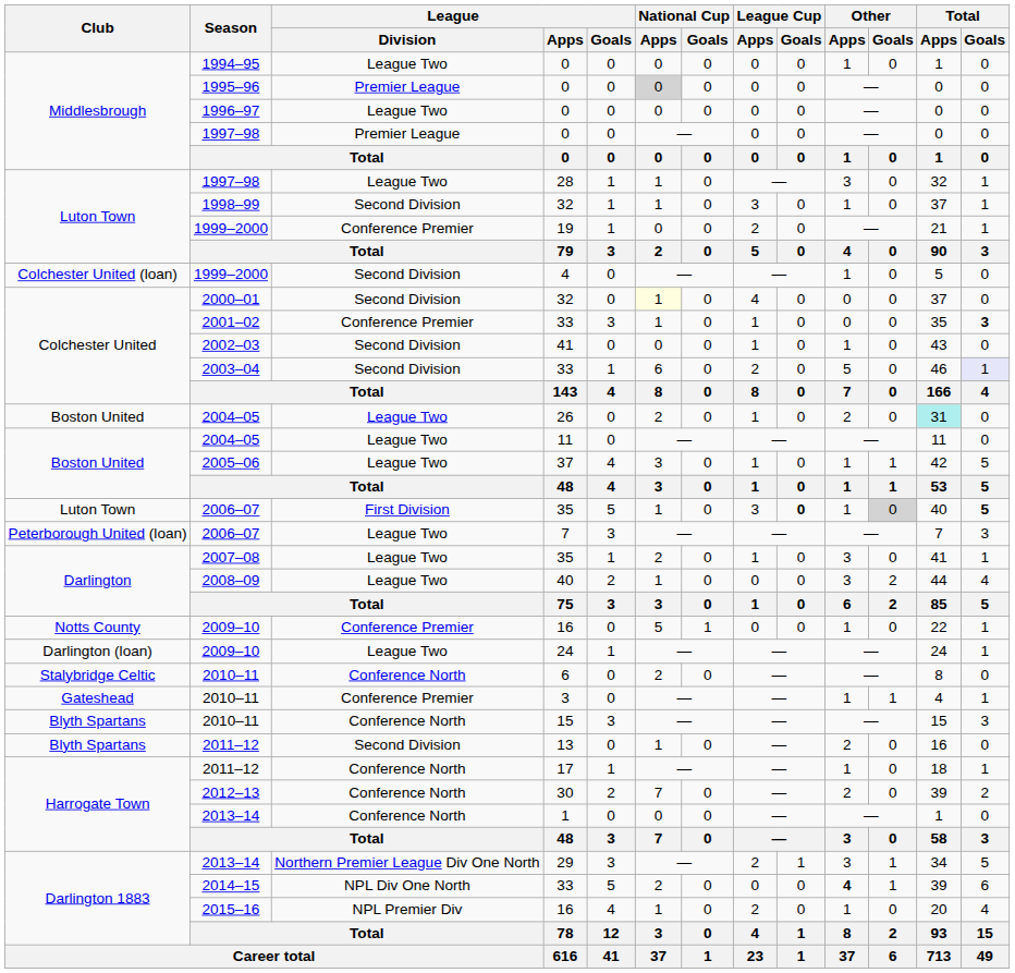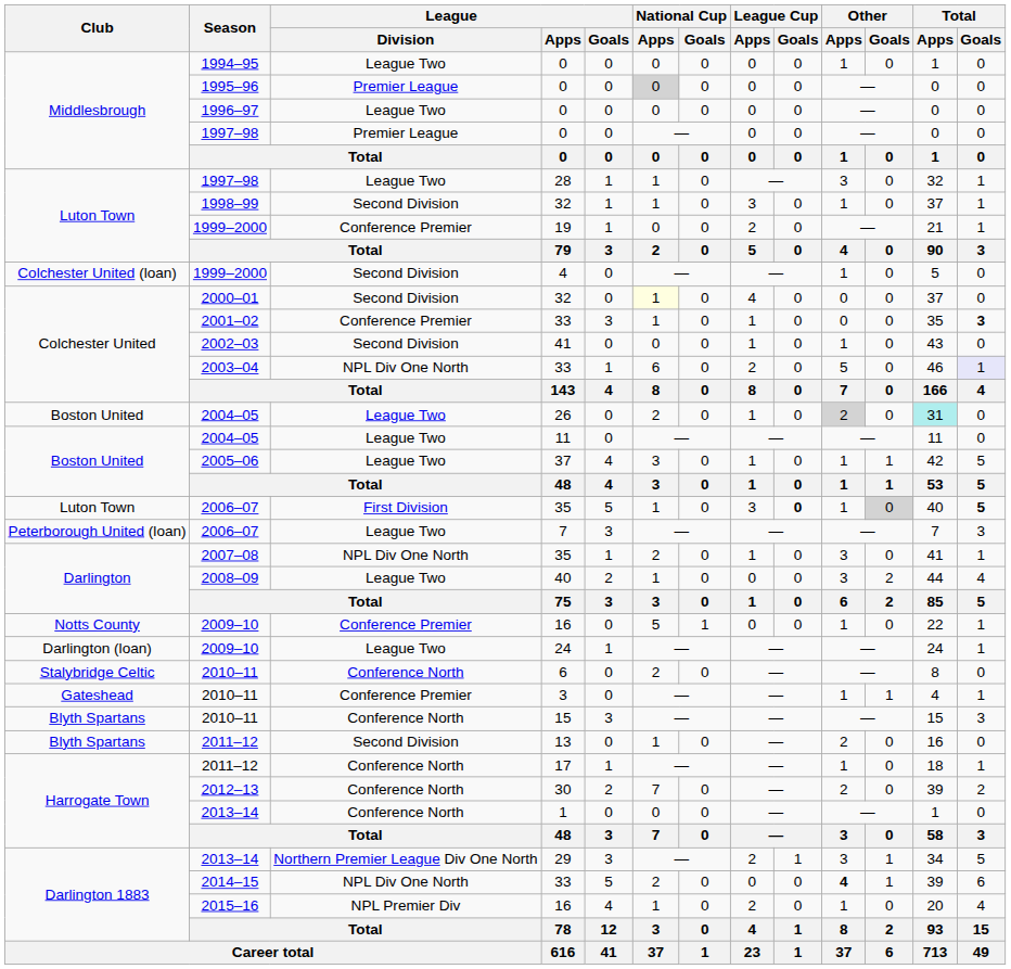 <table class="wikitable" style="text-align:center;">
 <tr>
 <th rowspan=2>Club</th>
 <th rowspan=2>Season</th>
 <th colspan=3>League</th>
 <th colspan=2>National Cup</th>
 <th colspan=2>League Cup</th>
 <th colspan=2>Other</th>
 <th colspan=2>Total</th>
 </tr>
 <tr>
 <th>Division</th>
 <th>Apps</th>
 <th>Goals</th>
 <th>Apps</th>
 <th>Goals</th>
 <th>Apps</th>
 <th>Goals</th>
 <th>Apps</th>
 <th>Goals</th>
 <th>Apps</th>
 <th>Goals</th>
 </tr>
 <tr>
 <td rowspan=5><a href='#'>Middlesbrough</a></td>
 <td><a href='#'>1994–95</a></td>
 <td>League Two</td>
 <td>0</td>
 <td>0</td>
 <td>0</td>
 <td>0</td>
 <td>0</td>
 <td>0</td>
 <td>1</td>
 <td>0</td>
 <td>1</td>
 <td>0</td>
 </tr>
 <tr>
 <td><a href='#'>1995–96</a></td>
 <td><a href='#'>Premier League</a></td>
 <td>0</td>
 <td>0</td>
 <td style="background: lightgrey;">0</td>
 <td>0</td>
 <td>0</td>
 <td>0</td>
 <td colspan=2>—</td>
 <td>0</td>
 <td>0</td>
 </tr>
 <tr>
 <td><a href='#'>1996–97</a></td>
 <td>League Two</td>
 <td>0</td>
 <td>0</td>
 <td>0</td>
 <td>0</td>
 <td>0</td>
 <td>0</td>
 <td colspan=2>—</td>
 <td>0</td>
 <td>0</td>
 </tr>
 <tr>
 <td><a href='#'>1997–98</a></td>
 <td>Premier League</td>
 <td>0</td>
 <td>0</td>
 <td colspan=2>—</td>
 <td>0</td>
 <td>0</td>
 <td colspan=2>—</td>
 <td>0</td>
 <td>0</td>
 </tr>
 <tr>
 <th colspan=2>Total</th>
 <th>0</th>
 <th>0</th>
 <th>0</th>
 <th>0</th>
 <th>0</th>
 <th>0</th>
 <th>1</th>
 <th>0</th>
 <th>1</th>
 <th>0</th>
 </tr>
 <tr>
 <td rowspan=4><a href='#'>Luton Town</a></td>
 <td><a href='#'>1997–98</a></td>
 <td>League Two</td>
 <td>28</td>
 <td>1</td>
 <td>1</td>
 <td>0</td>
 <td colspan=2>—</td>
 <td>3</td>
 <td>0</td>
 <td>32</td>
 <td>1</td>
 </tr>
 <tr>
 <td><a href='#'>1998–99</a></td>
 <td>Second Division</td>
 <td>32</td>
 <td>1</td>
 <td>1</td>
 <td>0</td>
 <td>3</td>
 <td>0</td>
 <td>1</td>
 <td>0</td>
 <td>37</td>
 <td>1</td>
 </tr>
 <tr>
 <td><a href='#'>1999–2000</a></td>
 <td>Conference Premier</td>
 <td>19</td>
 <td>1</td>
 <td>0</td>
 <td>0</td>
 <td>2</td>
 <td>0</td>
 <td colspan=2>—</td>
 <td>21</td>
 <td>1</td>
 </tr>
 <tr>
 <th colspan=2>Total</th>
 <th>79</th>
 <th>3</th>
 <th>2</th>
 <th>0</th>
 <th>5</th>
 <th>0</th>
 <th>4</th>
 <th>0</th>
 <th>90</th>
 <th>3</th>
 </tr>
 <tr>
 <td><a href='#'>Colchester United</a> (loan)</td>
 <td><a href='#'>1999–2000</a></td>
 <td>Second Division</td>
 <td>4</td>
 <td>0</td>
 <td colspan=2>—</td>
 <td colspan=2>—</td>
 <td>1</td>
 <td>0</td>
 <td>5</td>
 <td>0</td>
 </tr>
 <tr>
 <td rowspan=5>Colchester United</td>
 <td><a href='#'>2000–01</a></td>
 <td>Second Division</td>
 <td>32</td>
 <td>0</td>
 <td style="background: lightyellow;">1</td>
 <td>0</td>
 <td>4</td>
 <td>0</td>
 <td>0</td>
 <td>0</td>
 <td>37</td>
 <td>0</td>
 </tr>
 <tr>
 <td><a href='#'>2001–02</a></td>
 <td>Conference Premier</td>
 <td>33</td>
 <td>3</td>
 <td>1</td>
 <td>0</td>
 <td>1</td>
 <td>0</td>
 <td>0</td>
 <td>0</td>
 <td>35</td>
 <td><strong>3</strong></td>
 </tr>
 <tr>
 <td><a href='#'>2002–03</a></td>
 <td>Second Division</td>
 <td>41</td>
 <td>0</td>
 <td>0</td>
 <td>0</td>
 <td>1</td>
 <td>0</td>
 <td>1</td>
 <td>0</td>
 <td>43</td>
 <td>0</td>
 </tr>
 <tr>
 <td><a href='#'>2003–04</a></td>
-<td>Second Division</td>
+<td>NPL Div One North</td>
 <td>33</td>
 <td>1</td>
 <td>6</td>
 <td>0</td>
 <td>2</td>
 <td>0</td>
 <td>5</td>
 <td>0</td>
 <td>46</td>
 <td style="background: lavender;">1</td>
 </tr>
 <tr>
 <th colspan=2>Total</th>
 <th>143</th>
 <th>4</th>
 <th>8</th>
 <th>0</th>
 <th>8</th>
 <th>0</th>
 <th>7</th>
 <th>0</th>
 <th>166</th>
 <th>4</th>
 </tr>
 <tr>
 <td>Boston United</td>
 <td><a href='#'>2004–05</a></td>
 <td><a href='#'>League Two</a></td>
 <td>26</td>
 <td>0</td>
 <td>2</td>
 <td>0</td>
 <td>1</td>
 <td>0</td>
-<td>2</td>
+<td style="background: lightgrey;">2</td>
 <td>0</td>
 <td style="background: paleturquoise;">31</td>
 <td>0</td>
 </tr>
 <tr>
 <td rowspan=3><a href='#'>Boston United</a></td>
 <td><a href='#'>2004–05</a></td>
 <td>League Two</td>
 <td>11</td>
 <td>0</td>
 <td colspan=2>—</td>
 <td colspan=2>—</td>
 <td colspan=2>—</td>
 <td>11</td>
 <td>0</td>
 </tr>
 <tr>
 <td><a href='#'>2005–06</a></td>
 <td>League Two</td>
 <td>37</td>
 <td>4</td>
 <td>3</td>
 <td>0</td>
 <td>1</td>
 <td>0</td>
 <td>1</td>
 <td>1</td>
 <td>42</td>
 <td>5</td>
 </tr>
 <tr>
 <th colspan=2>Total</th>
 <th>48</th>
 <th>4</th>
 <th>3</th>
 <th>0</th>
 <th>1</th>
 <th>0</th>
 <th>1</th>
 <th>1</th>
 <th>53</th>
 <th>5</th>
 </tr>
 <tr>
 <td>Luton Town</td>
 <td><a href='#'>2006–07</a></td>
 <td><a href='#'>First Division</a></td>
 <td>35</td>
 <td>5</td>
 <td>1</td>
 <td>0</td>
 <td>3</td>
 <td><strong>0</strong></td>
 <td>1</td>
 <td style="background: lightgrey;">0</td>
 <td>40</td>
 <td><strong>5</strong></td>
 </tr>
 <tr>
 <td><a href='#'>Peterborough United</a> (loan)</td>
 <td><a href='#'>2006–07</a></td>
 <td>League Two</td>
 <td>7</td>
 <td>3</td>
 <td colspan=2>—</td>
 <td colspan=2>—</td>
 <td colspan=2>—</td>
 <td>7</td>
 <td>3</td>
 </tr>
 <tr>
 <td rowspan=3><a href='#'>Darlington</a></td>
 <td><a href='#'>2007–08</a></td>
-<td>League Two</td>
+<td>NPL Div One North</td>
 <td>35</td>
 <td>1</td>
 <td>2</td>
 <td>0</td>
 <td>1</td>
 <td>0</td>
 <td>3</td>
 <td>0</td>
 <td>41</td>
 <td>1</td>
 </tr>
 <tr>
 <td><a href='#'>2008–09</a></td>
 <td>League Two</td>
 <td>40</td>
 <td>2</td>
 <td>1</td>
 <td>0</td>
 <td>0</td>
 <td>0</td>
 <td>3</td>
 <td>2</td>
 <td>44</td>
 <td>4</td>
 </tr>
 <tr>
 <th colspan=2>Total</th>
 <th>75</th>
 <th>3</th>
 <th>3</th>
 <th>0</th>
 <th>1</th>
 <th>0</th>
 <th>6</th>
 <th>2</th>
 <th>85</th>
 <th>5</th>
 </tr>
 <tr>
 <td><a href='#'>Notts County</a></td>
 <td><a href='#'>2009–10</a></td>
 <td><a href='#'>Conference Premier</a></td>
 <td>16</td>
 <td>0</td>
 <td>5</td>
 <td>1</td>
 <td>0</td>
 <td>0</td>
 <td>1</td>
 <td>0</td>
 <td>22</td>
 <td>1</td>
 </tr>
 <tr>
 <td>Darlington (loan)</td>
 <td><a href='#'>2009–10</a></td>
 <td>League Two</td>
 <td>24</td>
 <td>1</td>
 <td colspan=2>—</td>
 <td colspan=2>—</td>
 <td colspan=2>—</td>
 <td>24</td>
 <td>1</td>
 </tr>
 <tr>
 <td><a href='#'>Stalybridge Celtic</a></td>
 <td><a href='#'>2010–11</a></td>
 <td><a href='#'>Conference North</a></td>
 <td>6</td>
 <td>0</td>
 <td>2</td>
 <td>0</td>
 <td colspan=2>—</td>
 <td colspan=2>—</td>
 <td>8</td>
 <td>0</td>
 </tr>
 <tr>
 <td><a href='#'>Gateshead</a></td>
 <td>2010–11</td>
 <td>Conference Premier</td>
 <td>3</td>
 <td>0</td>
 <td colspan=2>—</td>
 <td colspan=2>—</td>
 <td>1</td>
 <td>1</td>
 <td>4</td>
 <td>1</td>
 </tr>
 <tr>
 <td><a href='#'>Blyth Spartans</a></td>
 <td>2010–11</td>
 <td>Conference North</td>
 <td>15</td>
 <td>3</td>
 <td colspan=2>—</td>
 <td colspan=2>—</td>
 <td colspan=2>—</td>
 <td>15</td>
 <td>3</td>
 </tr>
 <tr>
 <td><a href='#'>Blyth Spartans</a></td>
 <td><a href='#'>2011–12</a></td>
 <td>Second Division</td>
 <td>13</td>
 <td>0</td>
 <td>1</td>
 <td>0</td>
 <td colspan=2>—</td>
 <td>2</td>
 <td>0</td>
 <td>16</td>
 <td>0</td>
 </tr>
 <tr>
 <td rowspan=4><a href='#'>Harrogate Town</a></td>
 <td>2011–12</td>
 <td>Conference North</td>
 <td>17</td>
 <td>1</td>
 <td colspan=2>—</td>
 <td colspan=2>—</td>
 <td>1</td>
 <td>0</td>
 <td>18</td>
 <td>1</td>
 </tr>
 <tr>
 <td><a href='#'>2012–13</a></td>
 <td>Conference North</td>
 <td>30</td>
 <td>2</td>
 <td>7</td>
 <td>0</td>
 <td colspan=2>—</td>
 <td>2</td>
 <td>0</td>
 <td>39</td>
 <td>2</td>
 </tr>
 <tr>
 <td><a href='#'>2013–14</a></td>
 <td>Conference North</td>
 <td>1</td>
 <td>0</td>
 <td>0</td>
 <td>0</td>
 <td colspan=2>—</td>
 <td colspan=2>—</td>
 <td>1</td>
 <td>0</td>
 </tr>
 <tr>
 <th colspan=2>Total</th>
 <th>48</th>
 <th>3</th>
 <th>7</th>
 <th>0</th>
 <th colspan=2>—</th>
 <th>3</th>
 <th>0</th>
 <th>58</th>
 <th>3</th>
 </tr>
 <tr>
 <td rowspan=4><a href='#'>Darlington 1883</a></td>
 <td><a href='#'>2013–14</a></td>
 <td><a href='#'>Northern Premier League</a> Div One North</td>
 <td>29</td>
 <td>3</td>
 <td colspan=2>—</td>
 <td>2</td>
 <td>1</td>
 <td>3</td>
 <td>1</td>
 <td>34</td>
 <td>5</td>
 </tr>
 <tr>
 <td><a href='#'>2014–15</a></td>
 <td>NPL Div One North</td>
 <td>33</td>
 <td>5</td>
 <td>2</td>
 <td>0</td>
 <td>0</td>
 <td>0</td>
 <td><strong>4</strong></td>
 <td>1</td>
 <td>39</td>
 <td>6</td>
 </tr>
 <tr>
 <td><a href='#'>2015–16</a></td>
 <td>NPL Premier Div</td>
 <td>16</td>
 <td>4</td>
 <td>1</td>
 <td>0</td>
 <td>2</td>
 <td>0</td>
 <td>1</td>
 <td>0</td>
 <td>20</td>
 <td>4</td>
 </tr>
 <tr>
 <th colspan=2>Total</th>
 <th>78</th>
 <th>12</th>
 <th>3</th>
 <th>0</th>
 <th>4</th>
 <th>1</th>
 <th>8</th>
 <th>2</th>
 <th>93</th>
 <th>15</th>
 </tr>
 <tr>
 <th colspan=3>Career total</th>
 <th>616</th>
 <th>41</th>
 <th>37</th>
 <th>1</th>
 <th>23</th>
 <th>1</th>
 <th>37</th>
 <th>6</th>
 <th>713</th>
 <th>49</th>
 </tr>
 </table>
